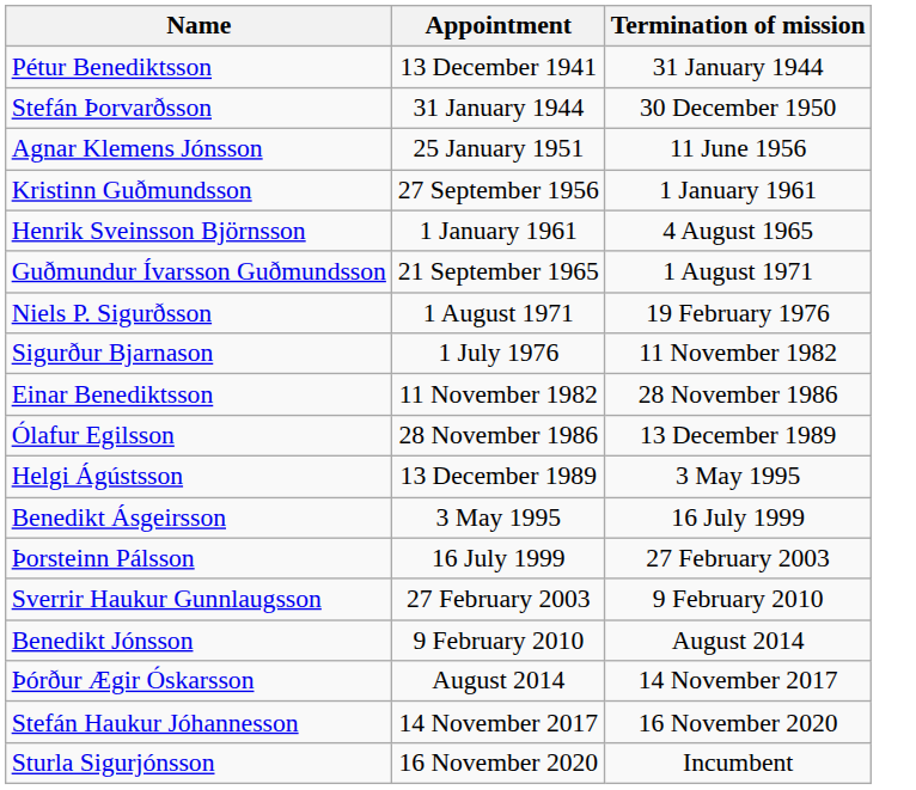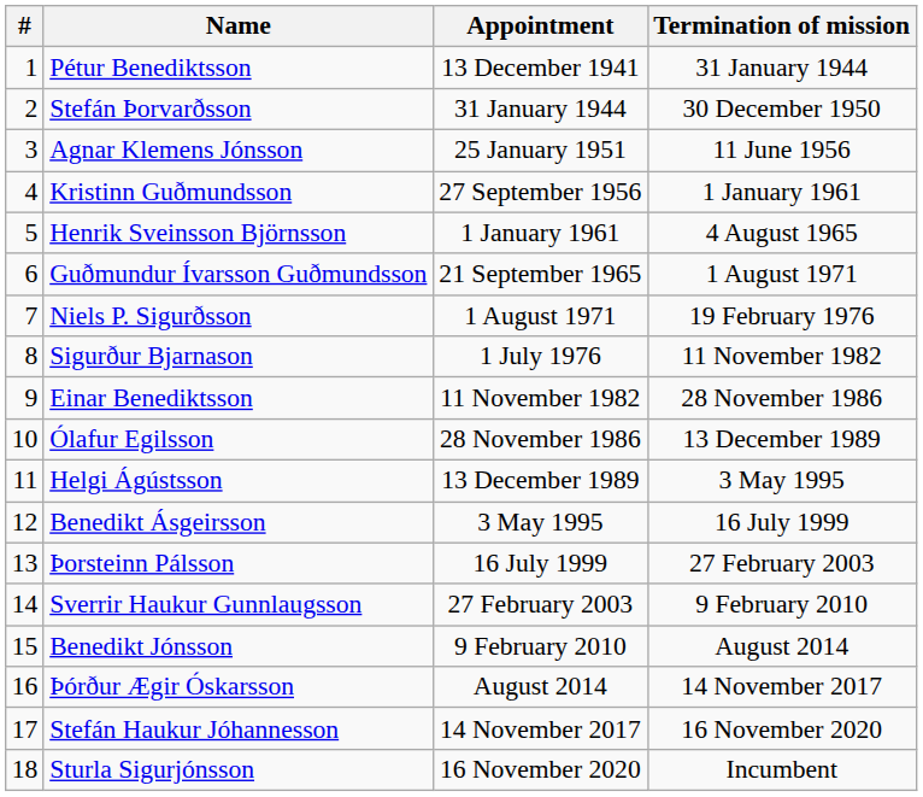 <table class="wikitable">
 <tr>
+<th>#</th>
 <th>Name</th>
 <th>Appointment</th>
 <th>Termination of mission</th>
 </tr>
 <tr>
+<td style="text-align: right;">1</td>
 <td><a href='#'>Pétur Benediktsson</a></td>
 <td style="text-align: center;">13 December 1941</td>
 <td style="text-align: center;">31 January 1944</td>
 </tr>
 <tr>
+<td style="text-align: right;">2</td>
 <td><a href='#'>Stefán Þorvarðsson</a></td>
 <td style="text-align: center;">31 January 1944</td>
 <td style="text-align: center;">30 December 1950</td>
 </tr>
 <tr>
+<td style="text-align: right;">3</td>
 <td><a href='#'>Agnar Klemens Jónsson</a></td>
 <td style="text-align: center;">25 January 1951</td>
 <td style="text-align: center;">11 June 1956</td>
 </tr>
 <tr>
+<td style="text-align: right;">4</td>
 <td><a href='#'>Kristinn Guðmundsson</a></td>
 <td style="text-align: center;">27 September 1956</td>
 <td style="text-align: center;">1 January 1961</td>
 </tr>
 <tr>
+<td style="text-align: right;">5</td>
 <td><a href='#'>Henrik Sveinsson Björnsson</a></td>
 <td style="text-align: center;">1 January 1961</td>
 <td style="text-align: center;">4 August 1965</td>
 </tr>
 <tr>
+<td style="text-align: right;">6</td>
 <td><a href='#'>Guðmundur Ívarsson Guðmundsson</a></td>
 <td style="text-align: center;">21 September 1965</td>
 <td style="text-align: center;">1 August 1971</td>
 </tr>
 <tr>
+<td style="text-align: right;">7</td>
 <td><a href='#'>Niels P. Sigurðsson</a></td>
 <td style="text-align: center;">1 August 1971</td>
 <td style="text-align: center;">19 February 1976</td>
 </tr>
 <tr>
+<td style="text-align: right;">8</td>
 <td><a href='#'>Sigurður Bjarnason</a></td>
 <td style="text-align: center;">1 July 1976</td>
 <td style="text-align: center;">11 November 1982</td>
 </tr>
 <tr>
+<td style="text-align: right;">9</td>
 <td><a href='#'>Einar Benediktsson</a></td>
 <td style="text-align: center;">11 November 1982</td>
 <td style="text-align: center;">28 November 1986</td>
 </tr>
 <tr>
+<td style="text-align: right;">10</td>
 <td><a href='#'>Ólafur Egilsson</a></td>
 <td style="text-align: center;">28 November 1986</td>
 <td style="text-align: center;">13 December 1989</td>
 </tr>
 <tr>
+<td style="text-align: right;">11</td>
 <td><a href='#'>Helgi Ágústsson</a></td>
 <td style="text-align: center;">13 December 1989</td>
 <td style="text-align: center;">3 May 1995</td>
 </tr>
 <tr>
+<td style="text-align: right;">12</td>
 <td><a href='#'>Benedikt Ásgeirsson</a></td>
 <td style="text-align: center;">3 May 1995</td>
 <td style="text-align: center;">16 July 1999</td>
 </tr>
 <tr>
+<td style="text-align: right;">13</td>
 <td><a href='#'>Þorsteinn Pálsson</a></td>
 <td style="text-align: center;">16 July 1999</td>
 <td style="text-align: center;">27 February 2003</td>
 </tr>
 <tr>
+<td style="text-align: right;">14</td>
 <td><a href='#'>Sverrir Haukur Gunnlaugsson</a></td>
 <td style="text-align: center;">27 February 2003</td>
 <td style="text-align: center;">9 February 2010</td>
 </tr>
 <tr>
+<td style="text-align: right;">15</td>
 <td><a href='#'>Benedikt Jónsson</a></td>
 <td style="text-align: center;">9 February 2010</td>
 <td style="text-align: center;">August 2014</td>
 </tr>
 <tr>
+<td style="text-align: right;">16</td>
 <td><a href='#'>Þórður Ægir Óskarsson</a></td>
 <td style="text-align: center;">August 2014</td>
 <td style="text-align: center;">14 November 2017</td>
 </tr>
 <tr>
+<td style="text-align: right;">17</td>
 <td><a href='#'>Stefán Haukur Jóhannesson</a></td>
 <td style="text-align: center;">14 November 2017</td>
 <td style="text-align: center;">16 November 2020</td>
 </tr>
 <tr>
+<td style="text-align: right;">18</td>
 <td><a href='#'>Sturla Sigurjónsson</a></td>
 <td style="text-align: center;">16 November 2020</td>
 <td style="text-align: center;">Incumbent</td>
 </tr>
 </table>
